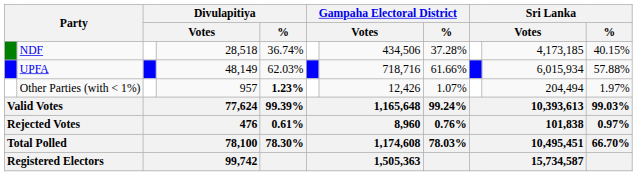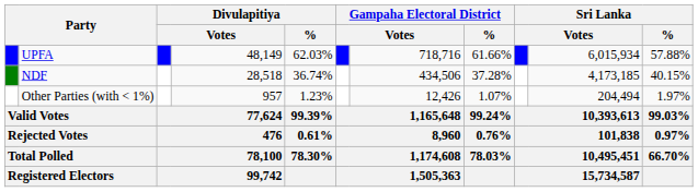 <table class="wikitable">
 <tr>
 <th colspan="2" width="144px"rowspan="2">Party</th>
 <th colspan="3" width="216px">Divulapitiya</th>
 <th colspan="3" width="216px"><a href='#'>Gampaha Electoral District</a></th>
 <th colspan="3" width="216px">Sri Lanka</th>
 </tr>
 <tr>
 <th colspan="2" width="144px">Votes</th>
 <th>%</th>
 <th colspan="2" width="144px">Votes</th>
 <th>%</th>
 <th colspan="2" width="144px">Votes</th>
 <th>%</th>
 </tr>
 <tr>
+<td style="background-color:blue;" width="10px"></td>
+<td style="text-align:left;"><a href='#'>UPFA</a></td>
+<td style="background-color:blue;" width="10px"></td>
+<td style="text-align:right;">48,149</td>
+<td style="text-align:right;">62.03%</td>
+<td style="background-color:blue;" width="10px"></td>
+<td style="text-align:right;">718,716</td>
+<td style="text-align:right;">61.66%</td>
+<td style="background-color:blue;" width="10px"></td>
+<td style="text-align:right;">6,015,934</td>
+<td style="text-align:right;">57.88%</td>
+</tr>
+<tr>
 <td style="background-color:green;" width="10px"></td>
 <td style="text-align:left;"><a href='#'>NDF</a></td>
 <td style="background-color:white;" width="10px"></td>
 <td style="text-align:right;">28,518</td>
 <td style="text-align:right;">36.74%</td>
 <td style="background-color:white;" width="10px"></td>
 <td style="text-align:right;">434,506</td>
 <td style="text-align:right;">37.28%</td>
 <td style="background-color:white;" width="10px"></td>
 <td style="text-align:right;">4,173,185</td>
 <td style="text-align:right;">40.15%</td>
 </tr>
 <tr>
-<td style="background-color:blue;" width="10px"></td>
-<td style="text-align:left;"><a href='#'>UPFA</a></td>
-<td style="background-color:blue;" width="10px"></td>
-<td style="text-align:right;">48,149</td>
-<td style="text-align:right;">62.03%</td>
-<td style="background-color:blue;" width="10px"></td>
-<td style="text-align:right;">718,716</td>
-<td style="text-align:right;">61.66%</td>
-<td style="background-color:blue;" width="10px"></td>
-<td style="text-align:right;">6,015,934</td>
-<td style="text-align:right;">57.88%</td>
-</tr>
-<tr>
 <td style="background-color:white;" width="10px"></td>
 <td style="text-align:left;">Other Parties (with < 1%)</td>
 <td style="background-color:white;" width="10px"></td>
 <td style="text-align:right;">957</td>
-<td style="text-align:right;"><strong>1.23%</strong></td>
+<td style="text-align:right;">1.23%</td>
 <td style="background-color:white;" width="10px"></td>
 <td style="text-align:right;">12,426</td>
 <td style="text-align:right;">1.07%</td>
 <td style="background-color:white;" width="10px"></td>
 <td style="text-align:right;">204,494</td>
 <td style="text-align:right;">1.97%</td>
 </tr>
 <tr>
 <th colspan="2" width="144px"style="text-align:left;">Valid Votes</th>
 <th style="text-align:right;"colspan="2" width="144px">77,624</th>
 <th style="text-align:right;">99.39%</th>
 <th style="text-align:right;"colspan="2" width="144px">1,165,648</th>
 <th style="text-align:right;">99.24%</th>
 <th style="text-align:right;"colspan="2" width="144px">10,393,613</th>
 <th style="text-align:right;">99.03%</th>
 </tr>
 <tr>
 <th colspan="2" width="144px"style="text-align:left;">Rejected Votes</th>
 <th style="text-align:right;"colspan="2" width="144px">476</th>
 <th style="text-align:right;">0.61%</th>
 <th style="text-align:right;"colspan="2" width="144px">8,960</th>
 <th style="text-align:right;">0.76%</th>
 <th style="text-align:right;"colspan="2" width="144px">101,838</th>
 <th style="text-align:right;">0.97%</th>
 </tr>
 <tr>
 <th colspan="2" width="144px"style="text-align:left;">Total Polled</th>
 <th style="text-align:right;"colspan="2" width="144px">78,100</th>
 <th style="text-align:right;">78.30%</th>
 <th style="text-align:right;"colspan="2" width="144px">1,174,608</th>
 <th style="text-align:right;">78.03%</th>
 <th style="text-align:right;"colspan="2" width="144px">10,495,451</th>
 <th style="text-align:right;">66.70%</th>
 </tr>
 <tr>
 <th colspan="2" width="144px"style="text-align:left;">Registered Electors</th>
 <th style="text-align:right;"colspan="2" width="144px">99,742</th>
 <th></th>
 <th style="text-align:right;"colspan="2" width="144px">1,505,363</th>
 <th></th>
 <th style="text-align:right;"colspan="2" width="144px">15,734,587</th>
 <th></th>
 </tr>
 </table>
